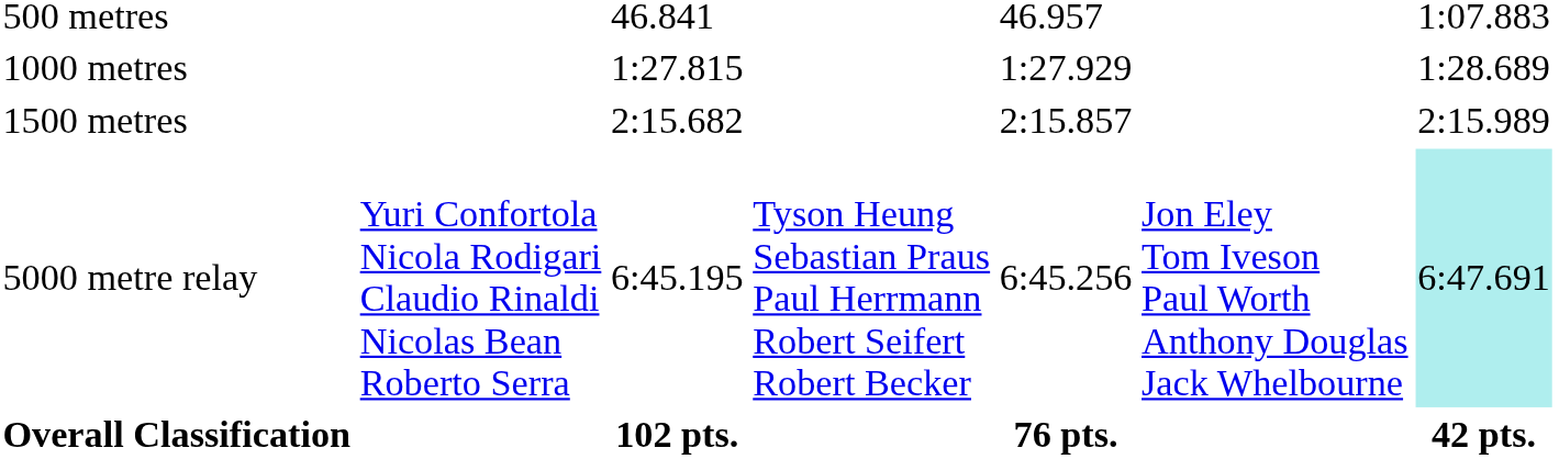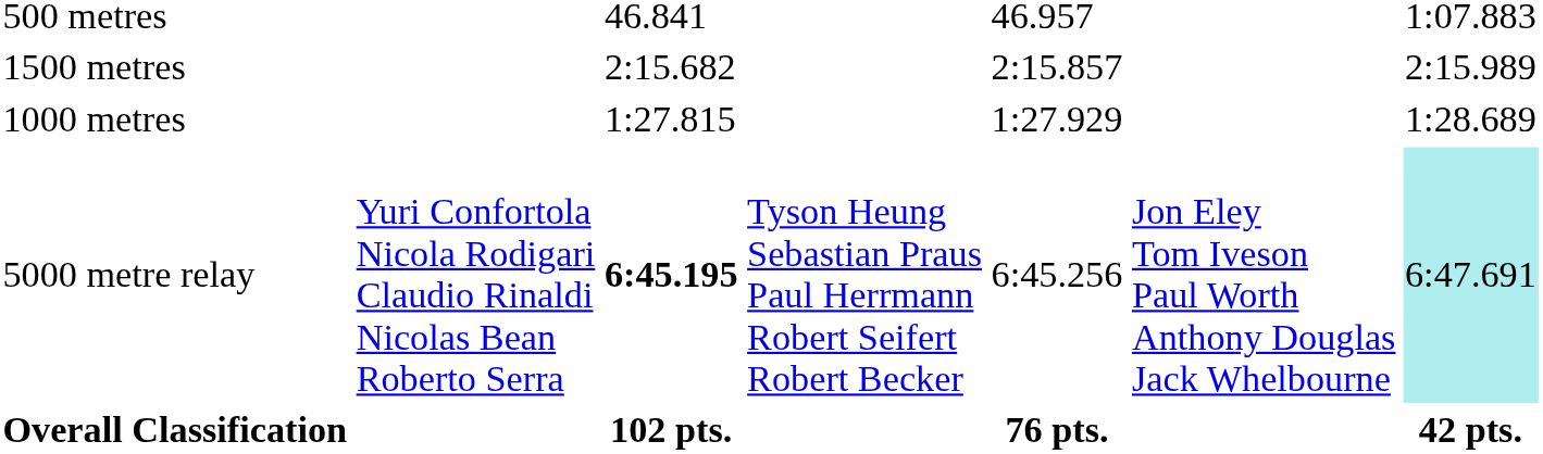 <table>
 <tr>
 <td>500 metres</td>
 <td></td>
 <td>46.841</td>
 <td></td>
 <td>46.957</td>
 <td></td>
 <td>1:07.883</td>
 </tr>
 <tr>
+<td>1500 metres</td>
+<td></td>
+<td>2:15.682</td>
+<td></td>
+<td>2:15.857</td>
+<td></td>
+<td>2:15.989</td>
+</tr>
+<tr>
 <td>1000 metres</td>
 <td></td>
 <td>1:27.815</td>
 <td></td>
 <td>1:27.929</td>
 <td></td>
 <td>1:28.689</td>
 </tr>
 <tr>
-<td>1500 metres</td>
-<td></td>
-<td>2:15.682</td>
-<td></td>
-<td>2:15.857</td>
-<td></td>
-<td>2:15.989</td>
-</tr>
-<tr>
 <td>5000 metre relay</td>
 <td valign=top><br><a href='#'>Yuri Confortola</a><br><a href='#'>Nicola Rodigari</a><br><a href='#'>Claudio Rinaldi</a><br><a href='#'>Nicolas Bean</a><br><a href='#'>Roberto Serra</a></td>
-<td>6:45.195</td>
+<td><strong>6:45.195</strong></td>
 <td valign=top><br><a href='#'>Tyson Heung</a><br><a href='#'>Sebastian Praus</a><br><a href='#'>Paul Herrmann</a><br><a href='#'>Robert Seifert</a><br><a href='#'>Robert Becker</a></td>
 <td>6:45.256</td>
 <td valign=top><br><a href='#'>Jon Eley</a><br><a href='#'>Tom Iveson</a><br><a href='#'>Paul Worth</a><br><a href='#'>Anthony Douglas</a><br><a href='#'>Jack Whelbourne</a></td>
 <td style="background: paleturquoise;">6:47.691</td>
 </tr>
 <tr>
 <th>Overall Classification</th>
 <th></th>
 <th>102 pts.</th>
 <th></th>
 <th>76 pts.</th>
 <th></th>
 <th>42 pts.</th>
 </tr>
 </table>
